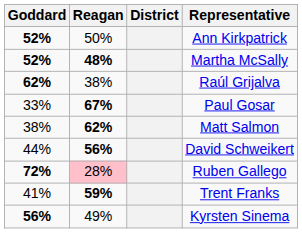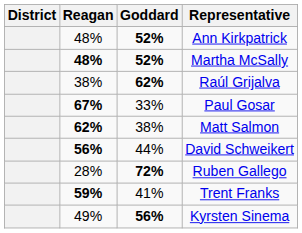 <table class=wikitable>
 <tr>
+<th>District</th>
+<th>Reagan</th>
 <th>Goddard</th>
-<th>Reagan</th>
-<th>District</th>
 <th>Representative</th>
 </tr>
 <tr align=center>
+<th></th>
+<td>48%</td>
 <td><strong>52%</strong></td>
-<td>50%</td>
-<th></th>
 <td><a href='#'>Ann Kirkpatrick</a></td>
 </tr>
 <tr align=center>
+<th></th>
+<td><strong>48%</strong></td>
 <td><strong>52%</strong></td>
-<td><strong>48%</strong></td>
-<th></th>
 <td><a href='#'>Martha McSally</a></td>
 </tr>
 <tr align=center>
+<th></th>
+<td>38%</td>
 <td><strong>62%</strong></td>
-<td>38%</td>
-<th></th>
 <td><a href='#'>Raúl Grijalva</a></td>
 </tr>
 <tr align=center>
+<th></th>
+<td><strong>67%</strong></td>
 <td>33%</td>
-<td><strong>67%</strong></td>
-<th></th>
 <td><a href='#'>Paul Gosar</a></td>
 </tr>
 <tr align=center>
+<th></th>
+<td><strong>62%</strong></td>
 <td>38%</td>
-<td><strong>62%</strong></td>
-<th></th>
 <td><a href='#'>Matt Salmon</a></td>
 </tr>
 <tr align=center>
+<th></th>
+<td><strong>56%</strong></td>
 <td>44%</td>
-<td><strong>56%</strong></td>
-<th></th>
 <td><a href='#'>David Schweikert</a></td>
 </tr>
 <tr align=center>
+<th></th>
+<td>28%</td>
 <td><strong>72%</strong></td>
-<td style="background: pink;">28%</td>
-<th></th>
 <td><a href='#'>Ruben Gallego</a></td>
 </tr>
 <tr align=center>
+<th></th>
+<td><strong>59%</strong></td>
 <td>41%</td>
-<td><strong>59%</strong></td>
-<th></th>
 <td><a href='#'>Trent Franks</a></td>
 </tr>
 <tr align=center>
+<th></th>
+<td>49%</td>
 <td><strong>56%</strong></td>
-<td>49%</td>
-<th></th>
 <td><a href='#'>Kyrsten Sinema</a></td>
 </tr>
 </table>
